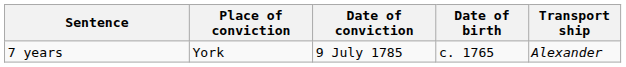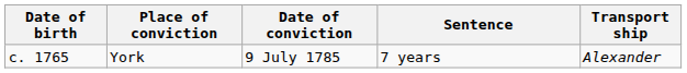 <table class="wikitable sortable plainrowheaders" style="width=1024px;">
 <tr>
-<th style="width: 30%;">Sentence</th>
+<th style="width: 15%;">Date of birth</th>
 <th style="width: 20%;">Place of conviction</th>
 <th style="width: 20%;">Date of conviction</th>
-<th style="width: 15%;">Date of birth</th>
+<th style="width: 30%;">Sentence</th>
 <th style="width: 15%;">Transport ship</th>
 </tr>
 <tr>
-<td>7 years</td>
+<td>c. 1765</td>
 <td>York</td>
 <td>9 July 1785</td>
-<td>c. 1765</td>
+<td>7 years</td>
 <td><em>Alexander</em></td>
 </tr>
 </table>
